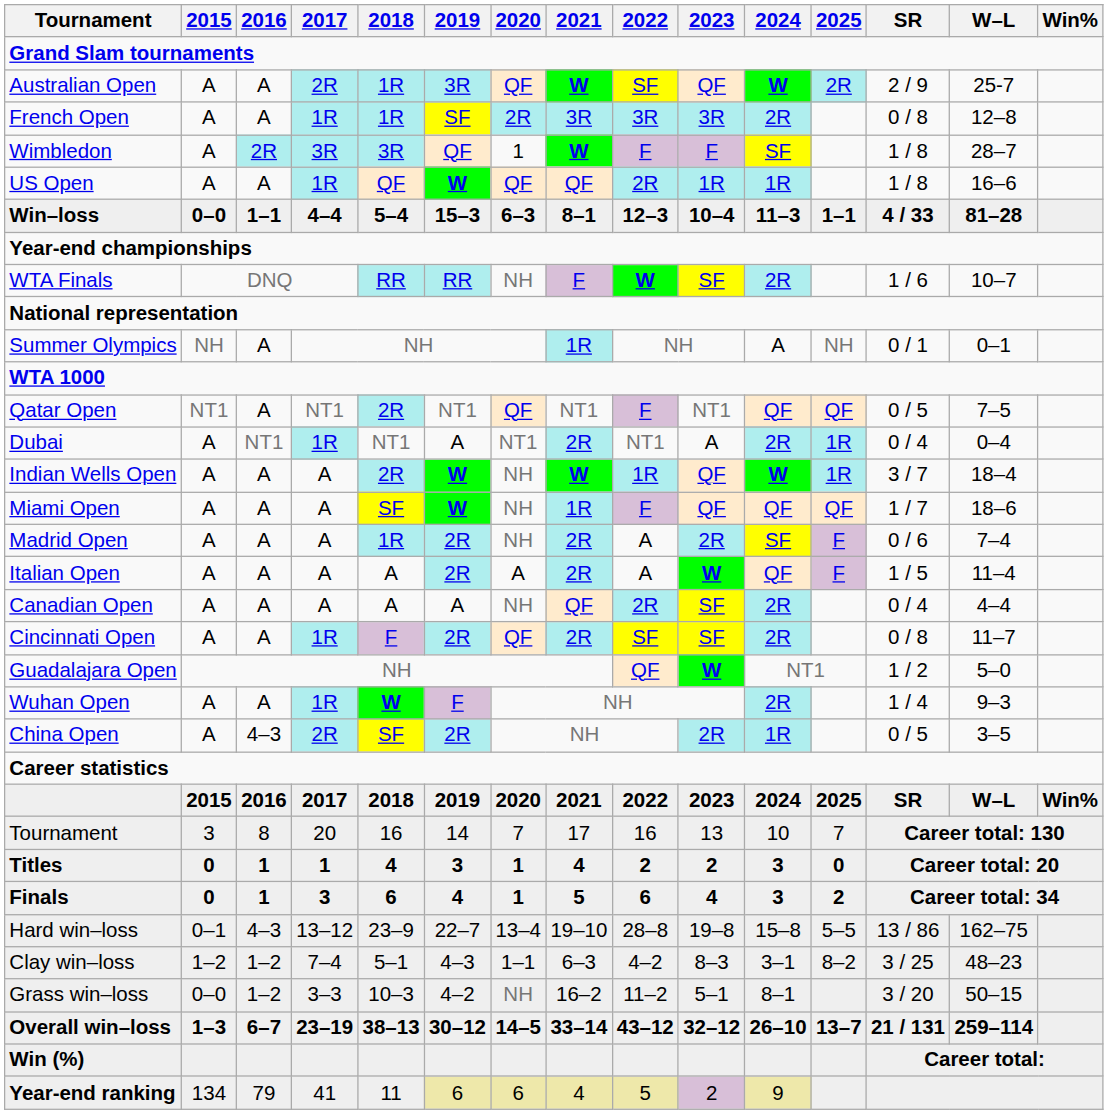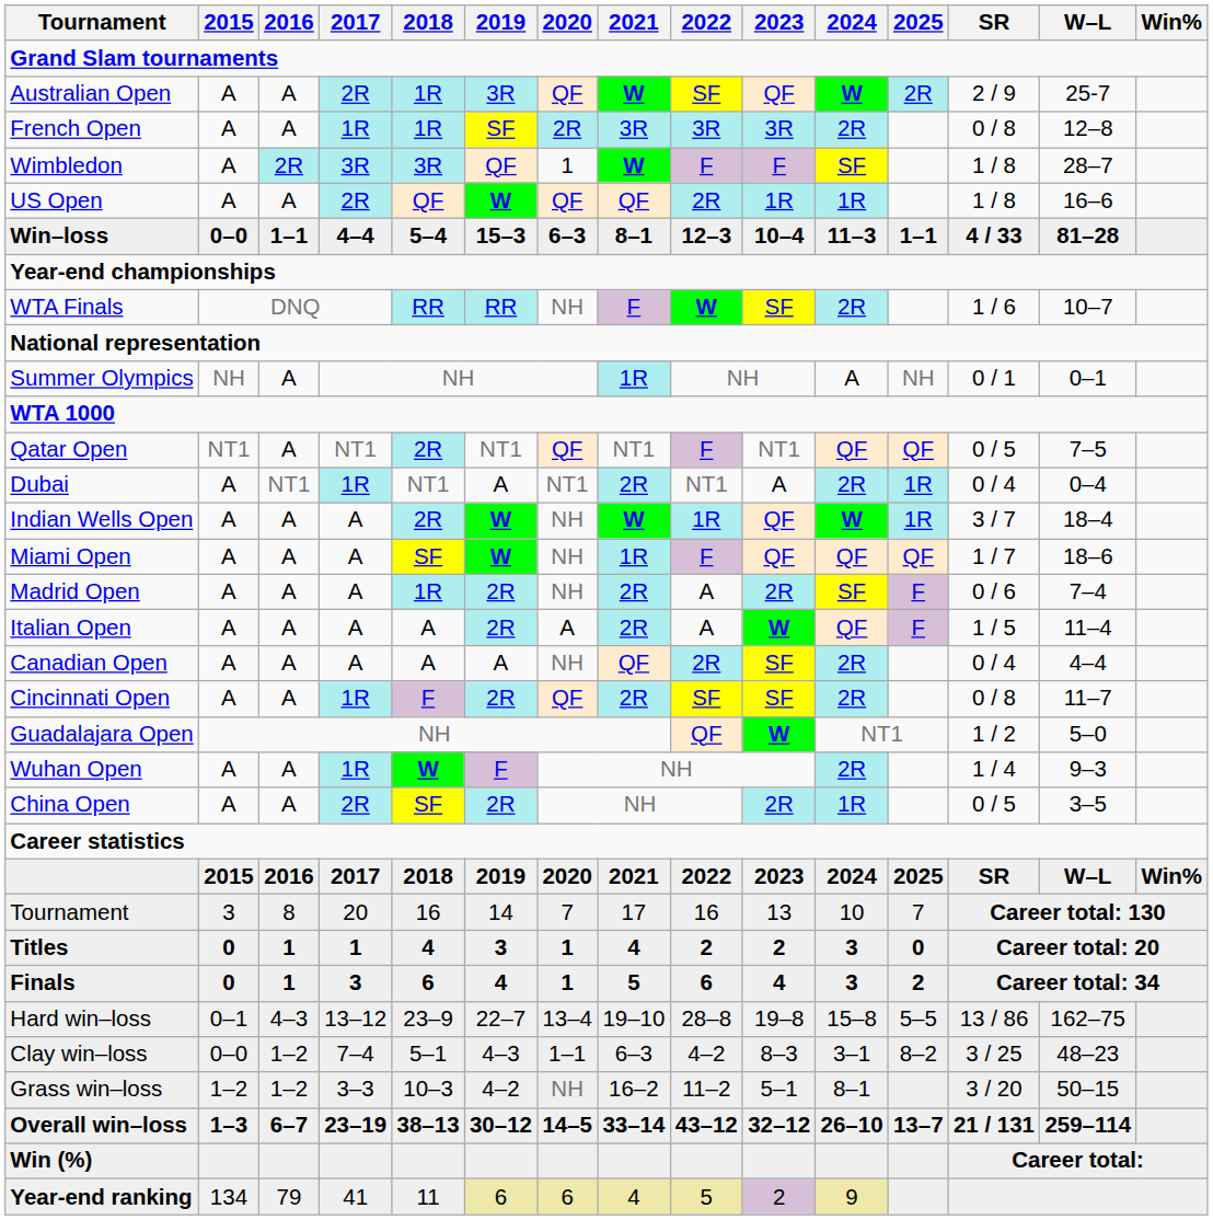 <table class=wikitable style=text-align:center>
 <tr>
 <th>Tournament</th>
 <th><a href='#'>2015</a></th>
 <th><a href='#'>2016</a></th>
 <th><a href='#'>2017</a></th>
 <th><a href='#'>2018</a></th>
 <th><a href='#'>2019</a></th>
 <th><a href='#'>2020</a></th>
 <th><a href='#'>2021</a></th>
 <th><a href='#'>2022</a></th>
 <th><a href='#'>2023</a></th>
 <th><a href='#'>2024</a></th>
 <th><a href='#'>2025</a></th>
 <th>SR</th>
 <th>W–L</th>
 <th>Win%</th>
 </tr>
 <tr>
 <td colspan="15" align="left"><strong><a href='#'>Grand Slam tournaments</a></strong></td>
 </tr>
 <tr>
 <td style=text-align:left><a href='#'>Australian Open</a></td>
 <td>A</td>
 <td>A</td>
 <td style=background:#afeeee><a href='#'>2R</a></td>
 <td style=background:#afeeee><a href='#'>1R</a></td>
 <td style=background:#afeeee><a href='#'>3R</a></td>
 <td bgcolor=ffebcd><a href='#'>QF</a></td>
 <td style=background:lime><a href='#'><strong>W</strong></a></td>
 <td bgcolor=yellow><a href='#'>SF</a></td>
 <td bgcolor=ffebcd><a href='#'>QF</a></td>
 <td style=background:lime><a href='#'><strong>W</strong></a></td>
 <td style=background:#afeeee><a href='#'>2R</a></td>
 <td>2 / 9</td>
 <td>25-7</td>
 <td></td>
 </tr>
 <tr>
 <td style=text-align:left><a href='#'>French Open</a></td>
 <td>A</td>
 <td>A</td>
 <td style=background:#afeeee><a href='#'>1R</a></td>
 <td style=background:#afeeee><a href='#'>1R</a></td>
 <td bgcolor=yellow><a href='#'>SF</a></td>
 <td style=background:#afeeee><a href='#'>2R</a></td>
 <td style=background:#afeeee><a href='#'>3R</a></td>
 <td style=background:#afeeee><a href='#'>3R</a></td>
 <td style=background:#afeeee><a href='#'>3R</a></td>
 <td style=background:#afeeee><a href='#'>2R</a></td>
 <td></td>
 <td>0 / 8</td>
 <td>12–8</td>
 <td></td>
 </tr>
 <tr>
 <td style=text-align:left><a href='#'>Wimbledon</a></td>
 <td>A</td>
 <td style=background:#afeeee><a href='#'>2R</a></td>
 <td style=background:#afeeee><a href='#'>3R</a></td>
 <td style=background:#afeeee><a href='#'>3R</a></td>
 <td style=background:#ffebcd><a href='#'>QF</a></td>
 <td>1</td>
 <td style=background:lime><a href='#'><strong>W</strong></a></td>
 <td bgcolor=thistle><a href='#'>F</a></td>
 <td bgcolor=thistle><a href='#'>F</a></td>
 <td bgcolor=yellow><a href='#'>SF</a></td>
 <td></td>
 <td>1 / 8</td>
 <td>28–7</td>
 <td></td>
 </tr>
 <tr>
 <td style=text-align:left><a href='#'>US Open</a></td>
 <td>A</td>
 <td>A</td>
-<td style=background:#afeeee><a href='#'>1R</a></td>
+<td style=background:#afeeee><a href='#'>2R</a></td>
 <td style=background:#ffebcd><a href='#'>QF</a></td>
 <td style=background:lime><a href='#'><strong>W</strong></a></td>
 <td style=background:#ffebcd><a href='#'>QF</a></td>
 <td style=background:#ffebcd><a href='#'>QF</a></td>
 <td style=background:#afeeee><a href='#'>2R</a></td>
 <td style=background:#afeeee><a href='#'>1R</a></td>
 <td style=background:#afeeee><a href='#'>1R</a></td>
 <td></td>
 <td>1 / 8</td>
 <td>16–6</td>
 <td></td>
 </tr>
 <tr style=background:#efefef;font-weight:bold>
 <td style=text-align:left>Win–loss</td>
 <td>0–0</td>
 <td>1–1</td>
 <td>4–4</td>
 <td>5–4</td>
 <td>15–3</td>
 <td>6–3</td>
 <td>8–1</td>
 <td>12–3</td>
 <td>10–4</td>
 <td>11–3</td>
 <td>1–1</td>
 <td>4 / 33</td>
 <td>81–28</td>
 <td></td>
 </tr>
 <tr>
 <td colspan="15" align="left"><strong>Year-end championships</strong></td>
 </tr>
 <tr>
 <td style=text-align:left><a href='#'>WTA Finals</a></td>
 <td style=color:#767676 colspan=3>DNQ</td>
 <td style=background:#afeeee><a href='#'>RR</a></td>
 <td style=background:#afeeee><a href='#'>RR</a></td>
 <td style=color:#767676>NH</td>
 <td bgcolor=thistle><a href='#'>F</a></td>
 <td bgcolor=lime><a href='#'><strong>W</strong></a></td>
 <td bgcolor=yellow><a href='#'>SF</a></td>
 <td style=background:#afeeee><a href='#'>2R</a></td>
 <td></td>
 <td>1 / 6</td>
 <td>10–7</td>
 <td></td>
 </tr>
 <tr>
 <td colspan="15" align="left"><strong>National representation</strong></td>
 </tr>
 <tr>
 <td align=left><a href='#'>Summer Olympics</a></td>
 <td style=color:#767676>NH</td>
 <td>A</td>
 <td style=color:#767676 colspan="4">NH</td>
 <td bgcolor=afeeee><a href='#'>1R</a></td>
 <td colspan="2" style=color:#767676>NH</td>
 <td>A</td>
 <td style=color:#767676>NH</td>
 <td>0 / 1</td>
 <td>0–1</td>
 <td></td>
 </tr>
 <tr>
 <td colspan="15" style="text-align:left"><strong><a href='#'>WTA 1000</a></strong></td>
 </tr>
 <tr>
 <td align=left><a href='#'>Qatar Open</a></td>
 <td style=color:#767676>NT1</td>
 <td>A</td>
 <td style=color:#767676>NT1</td>
 <td bgcolor=afeeee><a href='#'>2R</a></td>
 <td style=color:#767676>NT1</td>
 <td bgcolor=ffebcd><a href='#'>QF</a></td>
 <td style=color:#767676>NT1</td>
 <td bgcolor=thistle><a href='#'>F</a></td>
 <td style=color:#767676>NT1</td>
 <td bgcolor=ffebcd><a href='#'>QF</a></td>
 <td bgcolor=ffebcd><a href='#'>QF</a></td>
 <td>0 / 5</td>
 <td>7–5</td>
 <td></td>
 </tr>
 <tr>
 <td align=left><a href='#'>Dubai</a></td>
 <td>A</td>
 <td style=color:#767676>NT1</td>
 <td bgcolor=afeeee><a href='#'>1R</a></td>
 <td style=color:#767676>NT1</td>
 <td>A</td>
 <td style=color:#767676>NT1</td>
 <td bgcolor=afeeee><a href='#'>2R</a></td>
 <td style=color:#767676>NT1</td>
 <td>A</td>
 <td bgcolor=afeeee><a href='#'>2R</a></td>
 <td bgcolor=afeeee><a href='#'>1R</a></td>
 <td>0 / 4</td>
 <td>0–4</td>
 <td></td>
 </tr>
 <tr>
 <td align=left><a href='#'>Indian Wells Open</a></td>
 <td>A</td>
 <td>A</td>
 <td>A</td>
 <td bgcolor=afeeee><a href='#'>2R</a></td>
 <td bgcolor=lime><a href='#'><strong>W</strong></a></td>
 <td style=color:#767676>NH</td>
 <td bgcolor=lime><a href='#'><strong>W</strong></a></td>
 <td bgcolor=afeeee><a href='#'>1R</a></td>
 <td bgcolor=ffebcd><a href='#'>QF</a></td>
 <td bgcolor=lime><a href='#'><strong>W</strong></a></td>
 <td bgcolor=afeeee><a href='#'>1R</a></td>
 <td>3 / 7</td>
 <td>18–4</td>
 <td></td>
 </tr>
 <tr>
 <td align=left><a href='#'>Miami Open</a></td>
 <td>A</td>
 <td>A</td>
 <td>A</td>
 <td bgcolor=yellow><a href='#'>SF</a></td>
 <td bgcolor=lime><a href='#'><strong>W</strong></a></td>
 <td style=color:#767676>NH</td>
 <td bgcolor=afeeee><a href='#'>1R</a></td>
 <td bgcolor=thistle><a href='#'>F</a></td>
 <td bgcolor=ffebcd><a href='#'>QF</a></td>
 <td bgcolor=ffebcd><a href='#'>QF</a></td>
 <td bgcolor=ffebcd><a href='#'>QF</a></td>
 <td>1 / 7</td>
 <td>18–6</td>
 <td></td>
 </tr>
 <tr>
 <td align=left><a href='#'>Madrid Open</a></td>
 <td>A</td>
 <td>A</td>
 <td>A</td>
 <td bgcolor=afeeee><a href='#'>1R</a></td>
 <td bgcolor=afeeee><a href='#'>2R</a></td>
 <td style=color:#767676>NH</td>
 <td bgcolor=afeeee><a href='#'>2R</a></td>
 <td>A</td>
 <td bgcolor=afeeee><a href='#'>2R</a></td>
 <td bgcolor=yellow><a href='#'>SF</a></td>
 <td bgcolor=thistle><a href='#'>F</a></td>
 <td>0 / 6</td>
 <td>7–4</td>
 <td></td>
 </tr>
 <tr>
 <td align=left><a href='#'>Italian Open</a></td>
 <td>A</td>
 <td>A</td>
 <td>A</td>
 <td>A</td>
 <td style=background:#afeeee><a href='#'>2R</a></td>
 <td>A</td>
 <td style=background:#afeeee><a href='#'>2R</a></td>
 <td>A</td>
 <td bgcolor=lime><a href='#'><strong>W</strong></a></td>
 <td bgcolor=ffebcd><a href='#'>QF</a></td>
 <td bgcolor=thistle><a href='#'>F</a></td>
 <td>1 / 5</td>
 <td>11–4</td>
 <td></td>
 </tr>
 <tr>
 <td align=left><a href='#'>Canadian Open</a></td>
 <td>A</td>
 <td>A</td>
 <td>A</td>
 <td>A</td>
 <td>A</td>
 <td style=color:#767676>NH</td>
 <td bgcolor=ffebcd><a href='#'>QF</a></td>
 <td bgcolor=afeeee><a href='#'>2R</a></td>
 <td bgcolor=yellow><a href='#'>SF</a></td>
 <td bgcolor=afeeee><a href='#'>2R</a></td>
 <td></td>
 <td>0 / 4</td>
 <td>4–4</td>
 <td></td>
 </tr>
 <tr>
 <td align=left><a href='#'>Cincinnati Open</a></td>
 <td>A</td>
 <td>A</td>
 <td bgcolor=afeeee><a href='#'>1R</a></td>
 <td bgcolor=thistle><a href='#'>F</a></td>
 <td bgcolor=afeeee><a href='#'>2R</a></td>
 <td bgcolor=ffebcd><a href='#'>QF</a></td>
 <td bgcolor=afeeee><a href='#'>2R</a></td>
 <td bgcolor="yellow"><a href='#'>SF</a></td>
 <td bgcolor="yellow"><a href='#'>SF</a></td>
 <td bgcolor=afeeee><a href='#'>2R</a></td>
 <td></td>
 <td>0 / 8</td>
 <td>11–7</td>
 <td></td>
 </tr>
 <tr>
 <td align=left><a href='#'>Guadalajara Open</a></td>
 <td colspan="7"  style=color:#767676>NH</td>
 <td bgcolor=ffebcd><a href='#'>QF</a></td>
 <td bgcolor=lime><strong><a href='#'>W</a></strong></td>
 <td colspan=2 style=color:#767676>NT1</td>
 <td>1 / 2</td>
 <td>5–0</td>
 <td></td>
 </tr>
 <tr>
 <td align=left><a href='#'>Wuhan Open</a></td>
 <td>A</td>
 <td>A</td>
 <td bgcolor=afeeee><a href='#'>1R</a></td>
 <td bgcolor=lime><a href='#'><strong>W</strong></a></td>
 <td bgcolor=thistle><a href='#'>F</a></td>
 <td colspan="4" style="color:#767676">NH</td>
 <td style=background:#afeeee><a href='#'>2R</a></td>
 <td></td>
 <td>1 / 4</td>
 <td>9–3</td>
 <td></td>
 </tr>
 <tr>
 <td align=left><a href='#'>China Open</a></td>
 <td>A</td>
-<td>4–3</td>
+<td>A</td>
 <td bgcolor=afeeee><a href='#'>2R</a></td>
 <td bgcolor=yellow><a href='#'>SF</a></td>
 <td bgcolor=afeeee><a href='#'>2R</a></td>
 <td colspan="3" style="color:#767676">NH</td>
 <td bgcolor=afeeee><a href='#'>2R</a></td>
 <td bgcolor=afeeee><a href='#'>1R</a></td>
 <td></td>
 <td>0 / 5</td>
 <td>3–5</td>
 <td></td>
 </tr>
 <tr>
 <td colspan="15" style="text-align:left"><strong>Career statistics</strong></td>
 </tr>
 <tr style=font-weight:bold;background:#efefef>
 <td></td>
 <td>2015</td>
 <td>2016</td>
 <td>2017</td>
 <td>2018</td>
 <td>2019</td>
 <td>2020</td>
 <td>2021</td>
 <td>2022</td>
 <td>2023</td>
 <td>2024</td>
 <td>2025</td>
 <td>SR</td>
 <td>W–L</td>
 <td>Win%</td>
 </tr>
 <tr bgcolor=efefef>
 <td align=left>Tournament</td>
 <td>3</td>
 <td>8</td>
 <td>20</td>
 <td>16</td>
 <td>14</td>
 <td>7</td>
 <td>17</td>
 <td>16</td>
 <td>13</td>
 <td>10</td>
 <td>7</td>
 <td colspan=3><strong>Career total: 130</strong></td>
 </tr>
 <tr style=background:#efefef;font-weight:bold>
 <td style=text-align:left>Titles</td>
 <td>0</td>
 <td>1</td>
 <td>1</td>
 <td>4</td>
 <td>3</td>
 <td>1</td>
 <td>4</td>
 <td>2</td>
 <td>2</td>
 <td>3</td>
 <td>0</td>
 <td colspan=3>Career total: 20</td>
 </tr>
 <tr style=background:#efefef;font-weight:bold>
 <td style=text-align:left>Finals</td>
 <td>0</td>
 <td>1</td>
 <td>3</td>
 <td>6</td>
 <td>4</td>
 <td>1</td>
 <td>5</td>
 <td>6</td>
 <td>4</td>
 <td>3</td>
 <td>2</td>
 <td colspan=3>Career total: 34</td>
 </tr>
 <tr bgcolor=efefef>
 <td align=left>Hard win–loss</td>
 <td>0–1</td>
 <td>4–3</td>
 <td>13–12</td>
 <td>23–9</td>
 <td>22–7</td>
 <td>13–4</td>
 <td>19–10</td>
 <td>28–8</td>
 <td>19–8</td>
 <td>15–8</td>
 <td>5–5</td>
 <td>13 / 86</td>
 <td>162–75</td>
 <td></td>
 </tr>
 <tr bgcolor=efefef>
 <td align=left>Clay win–loss</td>
-<td>1–2</td>
+<td>0–0</td>
 <td>1–2</td>
 <td>7–4</td>
 <td>5–1</td>
 <td>4–3</td>
 <td>1–1</td>
 <td>6–3</td>
 <td>4–2</td>
 <td>8–3</td>
 <td>3–1</td>
 <td>8–2</td>
 <td>3 / 25</td>
 <td>48–23</td>
 <td></td>
 </tr>
 <tr bgcolor=efefef>
 <td align=left>Grass win–loss</td>
-<td>0–0</td>
+<td>1–2</td>
 <td>1–2</td>
 <td>3–3</td>
 <td>10–3</td>
 <td>4–2</td>
 <td style=color:#767676>NH</td>
 <td>16–2</td>
 <td>11–2</td>
 <td>5–1</td>
 <td>8–1</td>
 <td></td>
 <td>3 / 20</td>
 <td>50–15</td>
 <td></td>
 </tr>
 <tr style=background:#efefef;font-weight:bold>
 <td style=text-align:left>Overall win–loss</td>
 <td>1–3</td>
 <td>6–7</td>
 <td>23–19</td>
 <td>38–13</td>
 <td>30–12</td>
 <td>14–5</td>
 <td>33–14</td>
 <td>43–12</td>
 <td>32–12</td>
 <td>26–10</td>
 <td>13–7</td>
 <td>21 / 131</td>
 <td>259–114</td>
 <td></td>
 </tr>
 <tr style=background:#efefef;font-weight:bold>
 <td style=text-align:left>Win (%)</td>
 <td></td>
 <td></td>
 <td></td>
 <td></td>
 <td></td>
 <td></td>
 <td></td>
 <td></td>
 <td></td>
 <td></td>
 <td></td>
 <td colspan=3>Career total: </td>
 </tr>
 <tr bgcolor=efefef>
 <td align=left><strong>Year-end ranking</strong></td>
 <td>134</td>
 <td>79</td>
 <td>41</td>
 <td>11</td>
 <td style=background:#eee8aa>6</td>
 <td style=background:#eee8aa>6</td>
 <td style=background:#eee8aa>4</td>
 <td bgcolor=eee8AA>5</td>
 <td style=background:thistle>2</td>
 <td style=background:#eee8aa>9</td>
 <td></td>
 <td colspan=3></td>
 </tr>
 </table>
